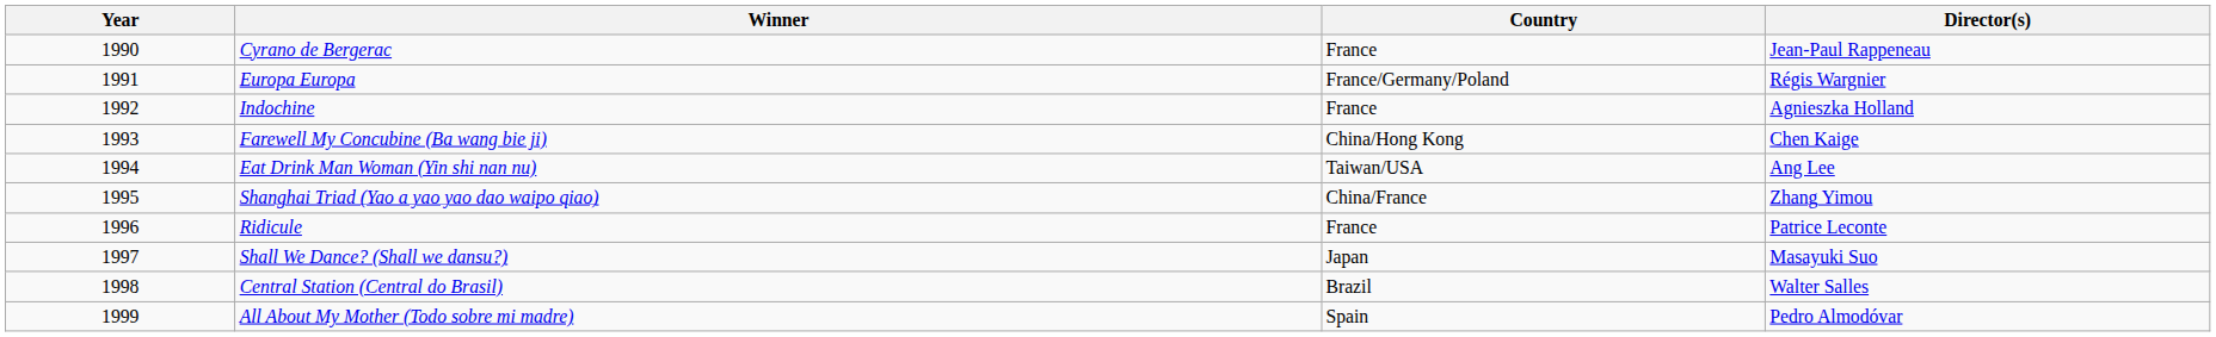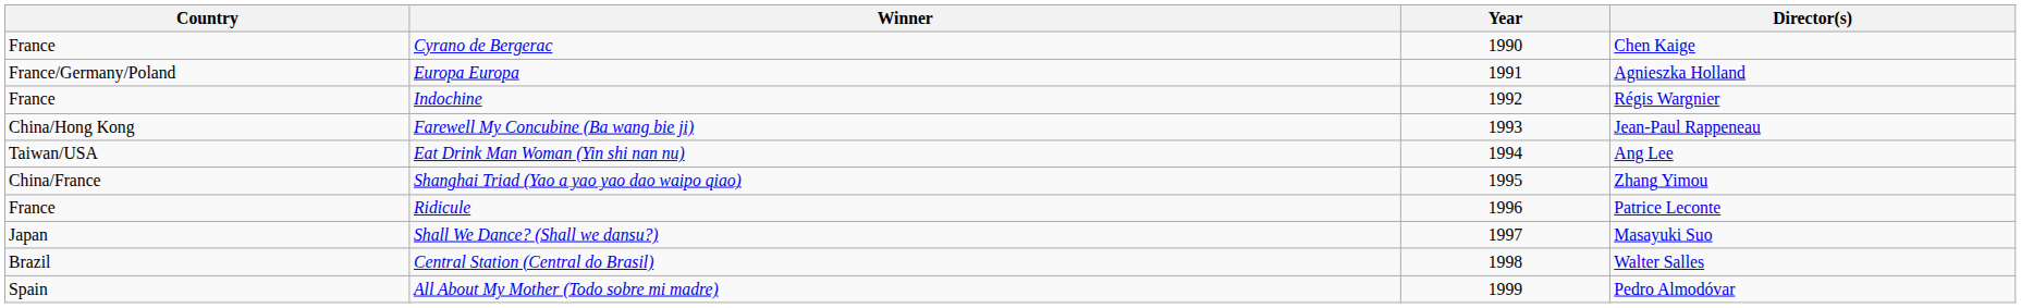 <table class="wikitable" width="95%" cellpadding="5">
 <tr>
+<th width="200"><strong>Country</strong></th>
+<th width="500"><strong>Winner</strong></th>
 <th width="100"><strong>Year</strong></th>
-<th width="500"><strong>Winner</strong></th>
-<th width="200"><strong>Country</strong></th>
 <th width="200"><strong>Director(s)</strong></th>
 </tr>
 <tr>
+<td>France</td>
+<td><em><a href='#'>Cyrano de Bergerac</a></em></td>
 <td style="text-align:center;">1990</td>
-<td><em><a href='#'>Cyrano de Bergerac</a></em></td>
+<td><a href='#'>Chen Kaige</a></td>
+</tr>
+<tr>
+<td>France/Germany/Poland</td>
+<td><em><a href='#'>Europa Europa</a></em></td>
+<td style="text-align:center;">1991</td>
+<td><a href='#'>Agnieszka Holland</a></td>
+</tr>
+<tr>
 <td>France</td>
+<td><em><a href='#'>Indochine</a></em></td>
+<td style="text-align:center;">1992</td>
+<td><a href='#'>Régis Wargnier</a></td>
+</tr>
+<tr>
+<td>China/Hong Kong</td>
+<td><em><a href='#'>Farewell My Concubine (Ba wang bie ji)</a></em></td>
+<td style="text-align:center;">1993</td>
 <td><a href='#'>Jean-Paul Rappeneau</a></td>
 </tr>
 <tr>
-<td style="text-align:center;">1991</td>
-<td><em><a href='#'>Europa Europa</a></em></td>
-<td>France/Germany/Poland</td>
-<td><a href='#'>Régis Wargnier</a></td>
-</tr>
-<tr>
-<td style="text-align:center;">1992</td>
-<td><em><a href='#'>Indochine</a></em></td>
-<td>France</td>
-<td><a href='#'>Agnieszka Holland</a></td>
-</tr>
-<tr>
-<td style="text-align:center;">1993</td>
-<td><em><a href='#'>Farewell My Concubine (Ba wang bie ji)</a></em></td>
-<td>China/Hong Kong</td>
-<td><a href='#'>Chen Kaige</a></td>
-</tr>
-<tr>
+<td>Taiwan/USA</td>
+<td><em><a href='#'>Eat Drink Man Woman (Yin shi nan nu)</a></em></td>
 <td style="text-align:center;">1994</td>
-<td><em><a href='#'>Eat Drink Man Woman (Yin shi nan nu)</a></em></td>
-<td>Taiwan/USA</td>
 <td><a href='#'>Ang Lee</a></td>
 </tr>
 <tr>
+<td>China/France</td>
+<td><em><a href='#'>Shanghai Triad (Yao a yao yao dao waipo qiao)</a></em></td>
 <td style="text-align:center;">1995</td>
-<td><em><a href='#'>Shanghai Triad (Yao a yao yao dao waipo qiao)</a></em></td>
-<td>China/France</td>
 <td><a href='#'>Zhang Yimou</a></td>
 </tr>
 <tr>
+<td>France</td>
+<td><em><a href='#'>Ridicule</a></em></td>
 <td style="text-align:center;">1996</td>
-<td><em><a href='#'>Ridicule</a></em></td>
-<td>France</td>
 <td><a href='#'>Patrice Leconte</a></td>
 </tr>
 <tr>
+<td>Japan</td>
+<td><em><a href='#'>Shall We Dance? (Shall we dansu?)</a></em></td>
 <td style="text-align:center;">1997</td>
-<td><em><a href='#'>Shall We Dance? (Shall we dansu?)</a></em></td>
-<td>Japan</td>
 <td><a href='#'>Masayuki Suo</a></td>
 </tr>
 <tr>
+<td>Brazil</td>
+<td><em><a href='#'>Central Station (Central do Brasil)</a></em></td>
 <td style="text-align:center;">1998</td>
-<td><em><a href='#'>Central Station (Central do Brasil)</a></em></td>
-<td>Brazil</td>
 <td><a href='#'>Walter Salles</a></td>
 </tr>
 <tr>
+<td>Spain</td>
+<td><em><a href='#'>All About My Mother (Todo sobre mi madre)</a></em></td>
 <td style="text-align:center;">1999</td>
-<td><em><a href='#'>All About My Mother (Todo sobre mi madre)</a></em></td>
-<td>Spain</td>
 <td><a href='#'>Pedro Almodóvar</a></td>
 </tr>
 </table>
